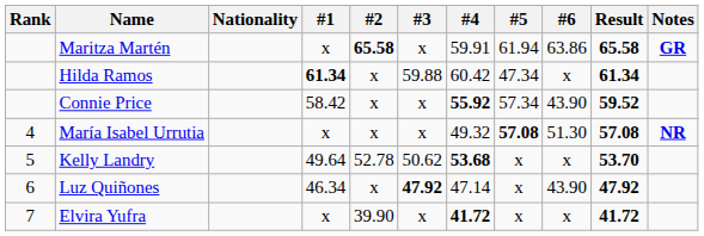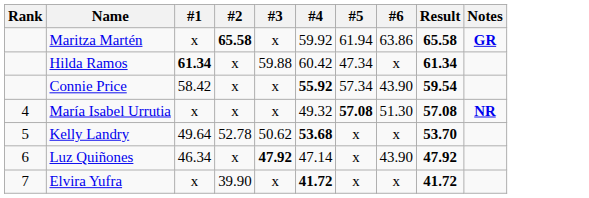 <table class="wikitable sortable" style="text-align:center">
 <tr>
 <th>Rank</th>
 <th>Name</th>
-<th>Nationality</th>
 <th>#1</th>
 <th>#2</th>
 <th>#3</th>
 <th>#4</th>
 <th>#5</th>
 <th>#6</th>
 <th>Result</th>
 <th>Notes</th>
 </tr>
 <tr>
 <td></td>
 <td align=left><a href='#'>Maritza Martén</a></td>
-<td align=left></td>
 <td>x</td>
 <td><strong>65.58</strong></td>
 <td>x</td>
-<td>59.91</td>
+<td>59.92</td>
 <td>61.94</td>
 <td>63.86</td>
 <td><strong>65.58</strong></td>
 <td><strong><a href='#'>GR</a></strong></td>
 </tr>
 <tr>
 <td></td>
 <td align=left><a href='#'>Hilda Ramos</a></td>
-<td align=left></td>
 <td><strong>61.34</strong></td>
 <td>x</td>
 <td>59.88</td>
 <td>60.42</td>
 <td>47.34</td>
 <td>x</td>
 <td><strong>61.34</strong></td>
 <td></td>
 </tr>
 <tr>
 <td></td>
 <td align=left><a href='#'>Connie Price</a></td>
-<td align=left></td>
 <td>58.42</td>
 <td>x</td>
 <td>x</td>
 <td><strong>55.92</strong></td>
 <td>57.34</td>
 <td>43.90</td>
-<td><strong>59.52</strong></td>
+<td><strong>59.54</strong></td>
 <td></td>
 </tr>
 <tr>
 <td>4</td>
 <td align=left><a href='#'>María Isabel Urrutia</a></td>
-<td align=left></td>
 <td>x</td>
 <td>x</td>
 <td>x</td>
 <td>49.32</td>
 <td><strong>57.08</strong></td>
 <td>51.30</td>
 <td><strong>57.08</strong></td>
 <td><strong><a href='#'>NR</a></strong></td>
 </tr>
 <tr>
 <td>5</td>
 <td align=left><a href='#'>Kelly Landry</a></td>
-<td align=left></td>
 <td>49.64</td>
 <td>52.78</td>
 <td>50.62</td>
 <td><strong>53.68</strong></td>
 <td>x</td>
 <td>x</td>
 <td><strong>53.70</strong></td>
 <td></td>
 </tr>
 <tr>
 <td>6</td>
 <td align=left><a href='#'>Luz Quiñones</a></td>
-<td align=left></td>
 <td>46.34</td>
 <td>x</td>
 <td><strong>47.92</strong></td>
 <td>47.14</td>
 <td>x</td>
 <td>43.90</td>
 <td><strong>47.92</strong></td>
 <td></td>
 </tr>
 <tr>
 <td>7</td>
 <td align=left><a href='#'>Elvira Yufra</a></td>
-<td align=left></td>
 <td>x</td>
 <td>39.90</td>
 <td>x</td>
 <td><strong>41.72</strong></td>
 <td>x</td>
 <td>x</td>
 <td><strong>41.72</strong></td>
 <td></td>
 </tr>
 </table>
